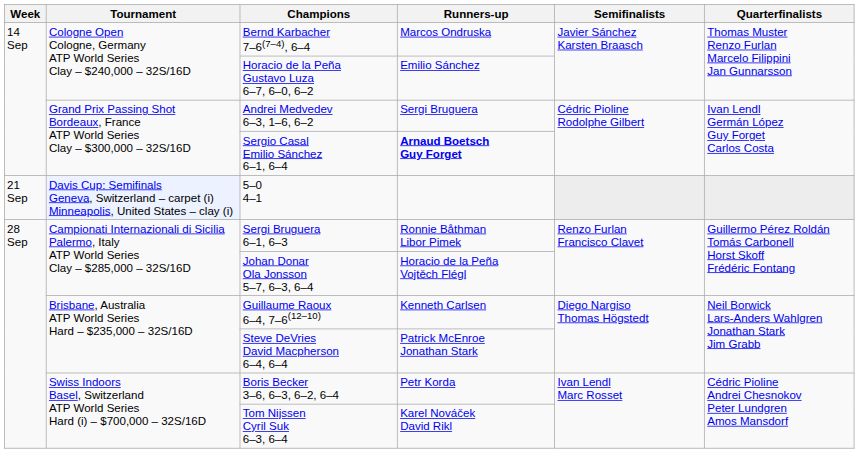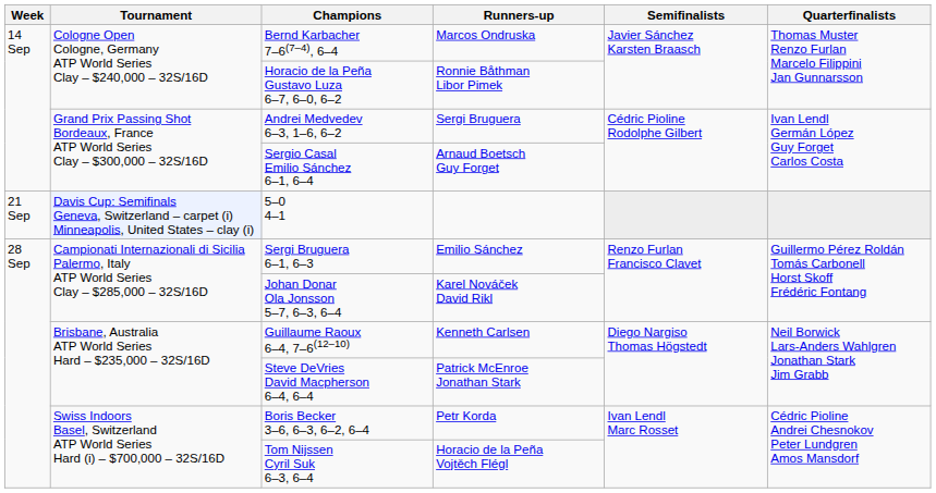 <table class=wikitable style=font-size:95%>
 <tr>
 <th style="width:48px;">Week</th>
 <th style="width:248px;">Tournament</th>
 <th style="width:200px;">Champions</th>
 <th style="width:200px;">Runners-up</th>
 <th style="width:190px;">Semifinalists</th>
 <th style="width:190px;">Quarterfinalists</th>
 </tr>
 <tr valign=top>
 <td rowspan=4>14 Sep</td>
 <td rowspan=2><a href='#'>Cologne Open</a> <br> Cologne, Germany<br>ATP World Series <br> Clay – $240,000 – 32S/16D</td>
 <td> <a href='#'>Bernd Karbacher</a><br> 7–6<sup>(7–4)</sup>, 6–4</td>
 <td> <a href='#'>Marcos Ondruska</a></td>
 <td rowspan=2> <a href='#'>Javier Sánchez</a><br> <a href='#'>Karsten Braasch</a></td>
 <td rowspan=2> <a href='#'>Thomas Muster</a><br> <a href='#'>Renzo Furlan</a><br> <a href='#'>Marcelo Filippini</a><br> <a href='#'>Jan Gunnarsson</a></td>
 </tr>
 <tr valign=top>
 <td> <a href='#'>Horacio de la Peña</a> <br>  <a href='#'>Gustavo Luza</a><br> 6–7, 6–0, 6–2</td>
-<td> <a href='#'>Emilio Sánchez</a></td>
+<td> <a href='#'>Ronnie Båthman</a> <br>  <a href='#'>Libor Pimek</a></td>
 </tr>
 <tr valign=top>
 <td rowspan=2><a href='#'>Grand Prix Passing Shot</a> <br> <a href='#'>Bordeaux</a>, France<br>ATP World Series <br> Clay – $300,000 – 32S/16D</td>
 <td> <a href='#'>Andrei Medvedev</a><br> 6–3, 1–6, 6–2</td>
 <td> <a href='#'>Sergi Bruguera</a></td>
 <td rowspan=2> <a href='#'>Cédric Pioline</a><br> <a href='#'>Rodolphe Gilbert</a></td>
 <td rowspan=2> <a href='#'>Ivan Lendl</a><br> <a href='#'>Germán López</a><br> <a href='#'>Guy Forget</a><br> <a href='#'>Carlos Costa</a></td>
 </tr>
 <tr valign=top>
 <td> <a href='#'>Sergio Casal</a> <br>  <a href='#'>Emilio Sánchez</a><br> 6–1, 6–4</td>
-<td><strong> <a href='#'>Arnaud Boetsch</a> <br>  <a href='#'>Guy Forget</a></strong></td>
+<td> <a href='#'>Arnaud Boetsch</a> <br>  <a href='#'>Guy Forget</a></td>
 </tr>
 <tr valign=top>
 <td>21 Sep</td>
 <td style="background:#ECF2FF;"><a href='#'>Davis Cup: Semifinals</a> <br> <a href='#'>Geneva</a>, Switzerland – carpet (i) <br>  <a href='#'>Minneapolis</a>, United States – clay (i)</td>
 <td> 5–0<br> 4–1</td>
 <td><br></td>
 <td style="background:#ededed;"></td>
 <td style="background:#ededed;"></td>
 </tr>
 <tr valign=top>
 <td rowspan=6>28 Sep</td>
 <td rowspan=2><a href='#'>Campionati Internazionali di Sicilia</a> <br> <a href='#'>Palermo</a>, Italy<br>ATP World Series <br> Clay – $285,000 – 32S/16D</td>
 <td> <a href='#'>Sergi Bruguera</a><br> 6–1, 6–3</td>
-<td> <a href='#'>Ronnie Båthman</a> <br>  <a href='#'>Libor Pimek</a></td>
+<td> <a href='#'>Emilio Sánchez</a></td>
 <td rowspan=2> <a href='#'>Renzo Furlan</a><br> <a href='#'>Francisco Clavet</a></td>
 <td rowspan=2> <a href='#'>Guillermo Pérez Roldán</a><br> <a href='#'>Tomás Carbonell</a><br> <a href='#'>Horst Skoff</a><br> <a href='#'>Frédéric Fontang</a></td>
 </tr>
 <tr valign=top>
 <td> <a href='#'>Johan Donar</a> <br>  <a href='#'>Ola Jonsson</a><br> 5–7, 6–3, 6–4</td>
-<td> <a href='#'>Horacio de la Peña</a> <br>  <a href='#'>Vojtěch Flégl</a></td>
+<td> <a href='#'>Karel Nováček</a> <br>  <a href='#'>David Rikl</a></td>
 </tr>
 <tr valign=top>
 <td rowspan=2><a href='#'>Brisbane</a>, Australia<br>ATP World Series <br> Hard – $235,000 – 32S/16D</td>
 <td> <a href='#'>Guillaume Raoux</a><br> 6–4, 7–6<sup>(12–10)</sup></td>
 <td> <a href='#'>Kenneth Carlsen</a></td>
 <td rowspan=2> <a href='#'>Diego Nargiso</a><br> <a href='#'>Thomas Högstedt</a></td>
 <td rowspan=2> <a href='#'>Neil Borwick</a><br> <a href='#'>Lars-Anders Wahlgren</a><br> <a href='#'>Jonathan Stark</a><br> <a href='#'>Jim Grabb</a></td>
 </tr>
 <tr valign=top>
 <td> <a href='#'>Steve DeVries</a> <br>  <a href='#'>David Macpherson</a><br> 6–4, 6–4</td>
 <td> <a href='#'>Patrick McEnroe</a> <br>  <a href='#'>Jonathan Stark</a></td>
 </tr>
 <tr valign=top>
 <td rowspan=2><a href='#'>Swiss Indoors</a><br><a href='#'>Basel</a>, Switzerland<br>ATP World Series <br> Hard (i) – $700,000 – 32S/16D</td>
 <td> <a href='#'>Boris Becker</a><br> 3–6, 6–3, 6–2, 6–4</td>
 <td> <a href='#'>Petr Korda</a></td>
 <td rowspan=2> <a href='#'>Ivan Lendl</a><br> <a href='#'>Marc Rosset</a></td>
 <td rowspan=2> <a href='#'>Cédric Pioline</a><br> <a href='#'>Andrei Chesnokov</a><br> <a href='#'>Peter Lundgren</a><br> <a href='#'>Amos Mansdorf</a></td>
 </tr>
 <tr valign=top>
 <td> <a href='#'>Tom Nijssen</a> <br>  <a href='#'>Cyril Suk</a><br> 6–3, 6–4</td>
-<td> <a href='#'>Karel Nováček</a> <br>  <a href='#'>David Rikl</a></td>
+<td> <a href='#'>Horacio de la Peña</a> <br>  <a href='#'>Vojtěch Flégl</a></td>
 </tr>
 </table>
